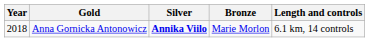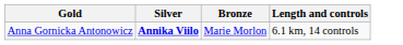 <table class="wikitable">
 <tr>
-<th>Year</th>
 <th>Gold</th>
 <th>Silver</th>
 <th>Bronze</th>
 <th>Length and controls</th>
 </tr>
 <tr>
-<td>2018</td>
 <td> <a href='#'>Anna Gornicka Antonowicz</a></td>
 <td><strong> <a href='#'>Annika Viilo</a></strong></td>
 <td> <a href='#'>Marie Morlon</a></td>
 <td>6.1 km, 14 controls</td>
 </tr>
 </table>
